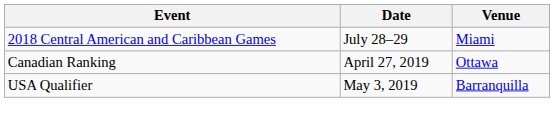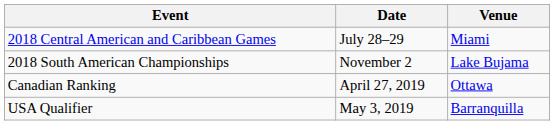 <table class="wikitable" width=600>
 <tr>
 <th>Event</th>
 <th>Date</th>
 <th>Venue</th>
 </tr>
 <tr>
 <td><a href='#'>2018 Central American and Caribbean Games</a></td>
 <td>July 28–29</td>
 <td> <a href='#'>Miami</a></td>
 </tr>
 <tr>
+<td>2018 South American Championships</td>
+<td>November 2</td>
+<td> <a href='#'>Lake Bujama</a></td>
+</tr>
+<tr>
 <td>Canadian Ranking</td>
 <td>April 27, 2019</td>
 <td> <a href='#'>Ottawa</a></td>
 </tr>
 <tr>
 <td>USA Qualifier</td>
 <td>May 3, 2019</td>
 <td> <a href='#'>Barranquilla</a></td>
 </tr>
 </table>
